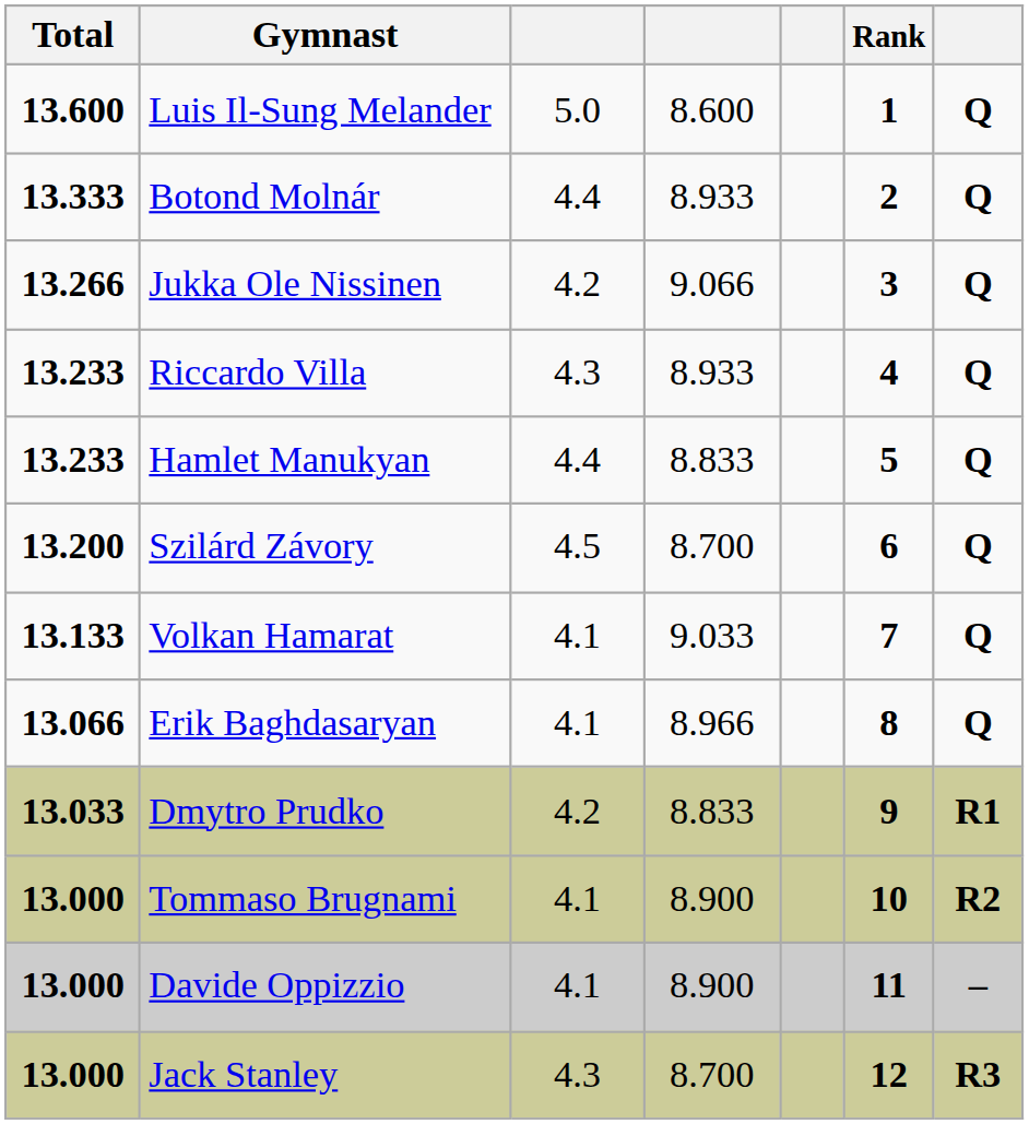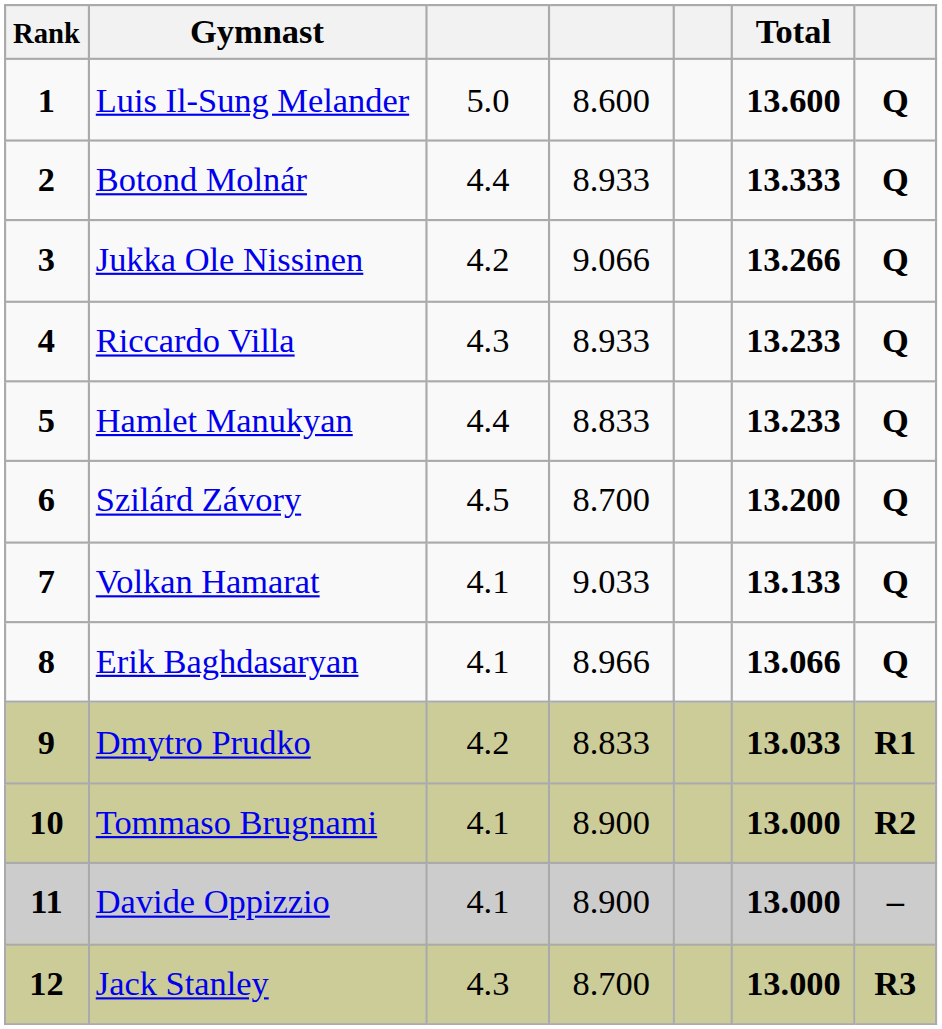 <table style="text-align:center;" class="wikitable sortable">
 <tr>
-<th scope="col" style="width:50px;">Total</th>
+<th scope="col" style="width:15px;"><small>Rank</small></th>
 <th scope="col" style="width:150px;">Gymnast</th>
 <th scope="col" style="width:50px;"><small></small></th>
 <th scope="col" style="width:50px;"><small></small></th>
 <th scope="col" style="width:20px;"><small></small></th>
-<th scope="col" style="width:15px;"><small>Rank</small></th>
+<th scope="col" style="width:50px;">Total</th>
 <th scope="col" style="width:30px;"><small></small></th>
 </tr>
 <tr>
-<td><strong>13.600</strong></td>
+<td scope="row" style="text-align:center"><strong>1</strong></td>
 <td style="height:30px; text-align:left;"> <a href='#'>Luis Il-Sung Melander</a></td>
 <td>5.0</td>
 <td>8.600</td>
 <td></td>
-<td scope="row" style="text-align:center"><strong>1</strong></td>
+<td><strong>13.600</strong></td>
 <td><strong>Q</strong></td>
 </tr>
 <tr>
-<td><strong>13.333</strong></td>
+<td scope="row" style="text-align:center"><strong>2</strong></td>
 <td style="height:30px; text-align:left;"> <a href='#'>Botond Molnár</a></td>
 <td>4.4</td>
 <td>8.933</td>
 <td></td>
-<td scope="row" style="text-align:center"><strong>2</strong></td>
+<td><strong>13.333</strong></td>
 <td><strong>Q</strong></td>
 </tr>
 <tr>
-<td><strong>13.266</strong></td>
+<td scope="row" style="text-align:center"><strong>3</strong></td>
 <td style="height:30px; text-align:left;"> <a href='#'>Jukka Ole Nissinen</a></td>
 <td>4.2</td>
 <td>9.066</td>
 <td></td>
-<td scope="row" style="text-align:center"><strong>3</strong></td>
+<td><strong>13.266</strong></td>
 <td><strong>Q</strong></td>
 </tr>
 <tr>
-<td><strong>13.233</strong></td>
+<td scope="row" style="text-align:center"><strong>4</strong></td>
 <td style="height:30px; text-align:left;"> <a href='#'>Riccardo Villa</a></td>
 <td>4.3</td>
 <td>8.933</td>
 <td></td>
-<td scope="row" style="text-align:center"><strong>4</strong></td>
+<td><strong>13.233</strong></td>
 <td><strong>Q</strong></td>
 </tr>
 <tr>
-<td><strong>13.233</strong></td>
+<td scope="row" style="text-align:center"><strong>5</strong></td>
 <td style="height:30px; text-align:left;"> <a href='#'>Hamlet Manukyan</a></td>
 <td>4.4</td>
 <td>8.833</td>
 <td></td>
-<td scope="row" style="text-align:center"><strong>5</strong></td>
+<td><strong>13.233</strong></td>
 <td><strong>Q</strong></td>
 </tr>
 <tr>
-<td><strong>13.200</strong></td>
+<td scope="row" style="text-align:center"><strong>6</strong></td>
 <td style="height:30px; text-align:left;"> <a href='#'>Szilárd Závory</a></td>
 <td>4.5</td>
 <td>8.700</td>
 <td></td>
-<td scope="row" style="text-align:center"><strong>6</strong></td>
+<td><strong>13.200</strong></td>
 <td><strong>Q</strong></td>
 </tr>
 <tr>
-<td><strong>13.133</strong></td>
+<td scope="row" style="text-align:center"><strong>7</strong></td>
 <td style="height:30px; text-align:left;"> <a href='#'>Volkan Hamarat</a></td>
 <td>4.1</td>
 <td>9.033</td>
 <td></td>
-<td scope="row" style="text-align:center"><strong>7</strong></td>
+<td><strong>13.133</strong></td>
 <td><strong>Q</strong></td>
 </tr>
 <tr>
-<td><strong>13.066</strong></td>
+<td scope="row" style="text-align:center"><strong>8</strong></td>
 <td style="height:30px; text-align:left;"> <a href='#'>Erik Baghdasaryan</a></td>
 <td>4.1</td>
 <td>8.966</td>
 <td></td>
-<td scope="row" style="text-align:center"><strong>8</strong></td>
+<td><strong>13.066</strong></td>
 <td><strong>Q</strong></td>
 </tr>
 <tr style="background:#cccc99;">
-<td><strong>13.033</strong></td>
+<td scope="row" style="text-align:center"><strong>9</strong></td>
 <td style="height:30px; text-align:left;"> <a href='#'>Dmytro Prudko</a></td>
 <td>4.2</td>
 <td>8.833</td>
 <td></td>
-<td scope="row" style="text-align:center"><strong>9</strong></td>
+<td><strong>13.033</strong></td>
 <td><strong>R1</strong></td>
 </tr>
 <tr style="background:#cccc99;">
-<td><strong>13.000</strong></td>
+<td scope="row" style="text-align:center"><strong>10</strong></td>
 <td style="height:30px; text-align:left;"> <a href='#'>Tommaso Brugnami</a></td>
 <td>4.1</td>
 <td>8.900</td>
 <td></td>
-<td scope="row" style="text-align:center"><strong>10</strong></td>
+<td><strong>13.000</strong></td>
 <td><strong>R2</strong></td>
 </tr>
 <tr style="background:#cccccc;">
-<td><strong>13.000</strong></td>
+<td scope="row" style="text-align:center"><strong>11</strong></td>
 <td style="height:30px; text-align:left;"> <a href='#'>Davide Oppizzio</a></td>
 <td>4.1</td>
 <td>8.900</td>
 <td></td>
-<td scope="row" style="text-align:center"><strong>11</strong></td>
+<td><strong>13.000</strong></td>
 <td><strong>–</strong></td>
 </tr>
 <tr style="background:#cccc99;">
-<td><strong>13.000</strong></td>
+<td scope="row" style="text-align:center"><strong>12</strong></td>
 <td style="height:30px; text-align:left;"> <a href='#'>Jack Stanley</a></td>
 <td>4.3</td>
 <td>8.700</td>
 <td></td>
-<td scope="row" style="text-align:center"><strong>12</strong></td>
+<td><strong>13.000</strong></td>
 <td><strong>R3</strong></td>
 </tr>
 </table>
